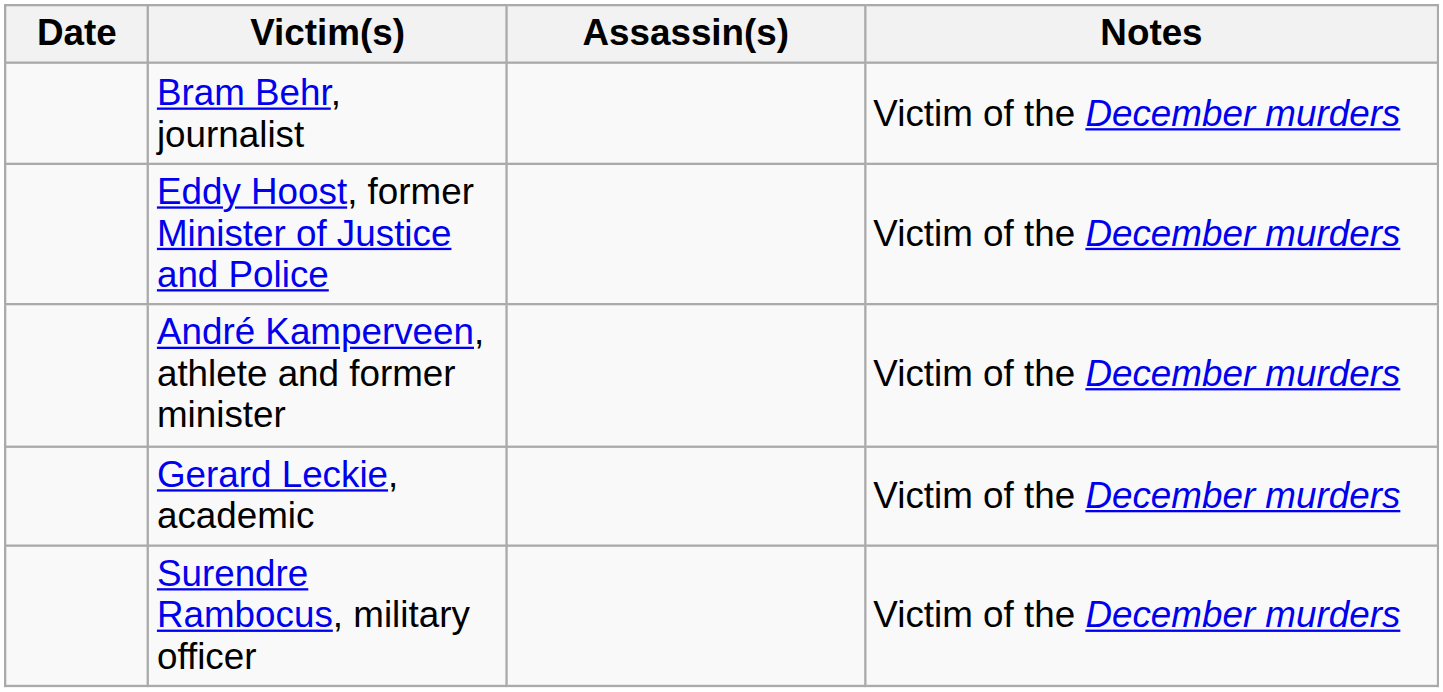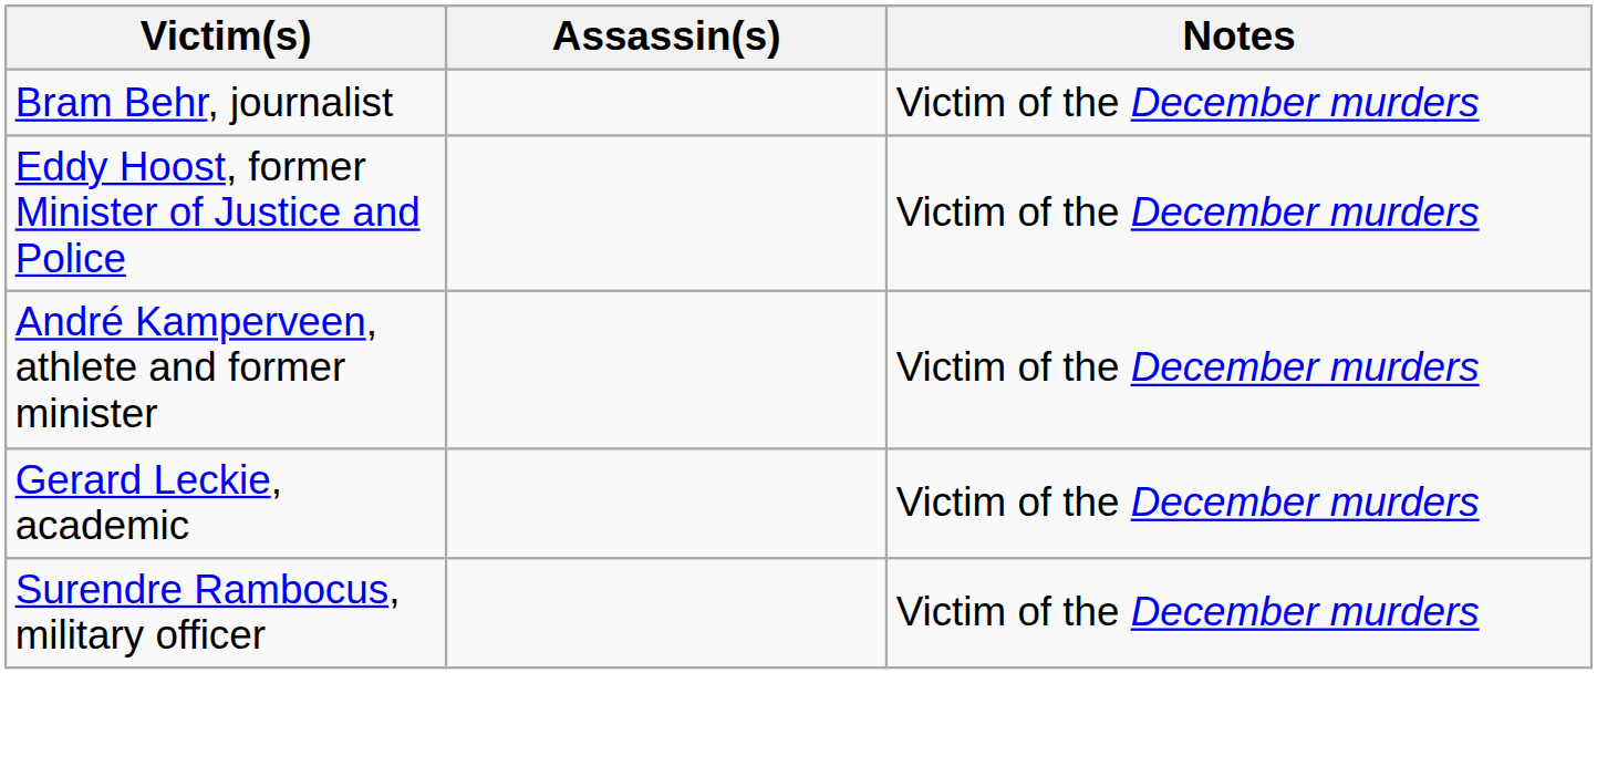 <table class="wikitable sortable" style="width:100%">
 <tr>
-<th style="width:10%">Date</th>
 <th style="width:25%">Victim(s)</th>
 <th style="width:25%">Assassin(s)</th>
 <th style="width:40%">Notes</th>
 </tr>
 <tr>
-<td></td>
 <td><a href='#'>Bram Behr</a>, journalist</td>
 <td></td>
 <td>Victim of the <em><a href='#'>December murders</a></em></td>
 </tr>
 <tr>
-<td></td>
 <td><a href='#'>Eddy Hoost</a>, former <a href='#'>Minister of Justice and Police</a></td>
 <td></td>
 <td>Victim of the <em><a href='#'>December murders</a></em></td>
 </tr>
 <tr>
-<td></td>
 <td><a href='#'>André Kamperveen</a>, athlete and former minister</td>
 <td></td>
 <td>Victim of the <em><a href='#'>December murders</a></em></td>
 </tr>
 <tr>
-<td></td>
 <td><a href='#'>Gerard Leckie</a>, academic</td>
 <td></td>
 <td>Victim of the <em><a href='#'>December murders</a></em></td>
 </tr>
 <tr>
-<td></td>
 <td><a href='#'>Surendre Rambocus</a>, military officer</td>
 <td></td>
 <td>Victim of the <em><a href='#'>December murders</a></em></td>
 </tr>
 </table>
